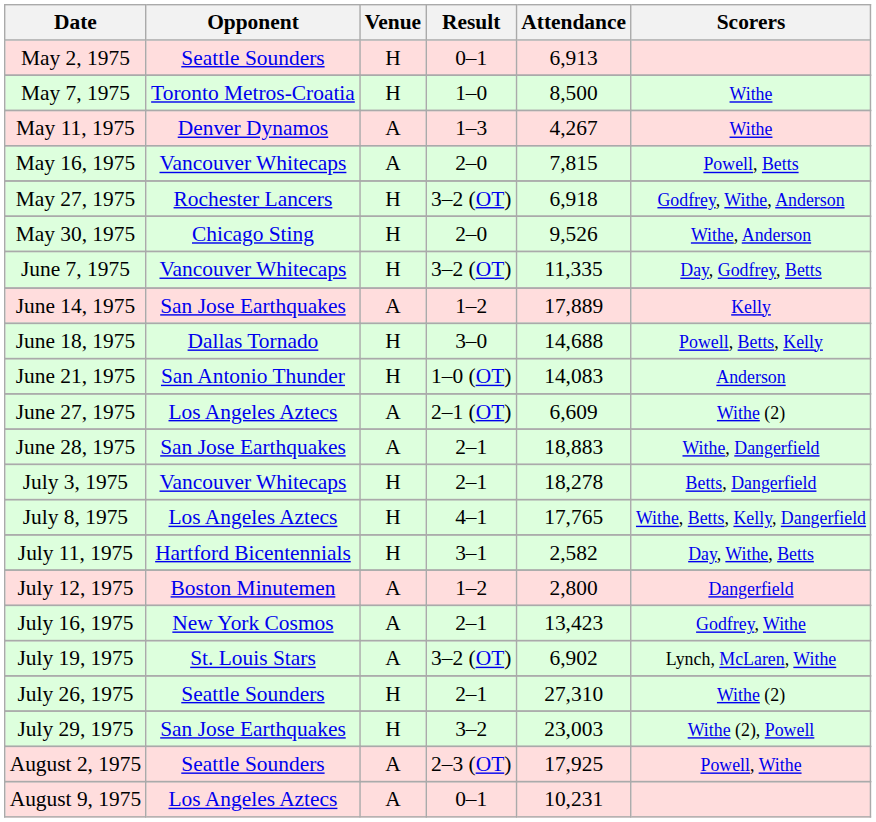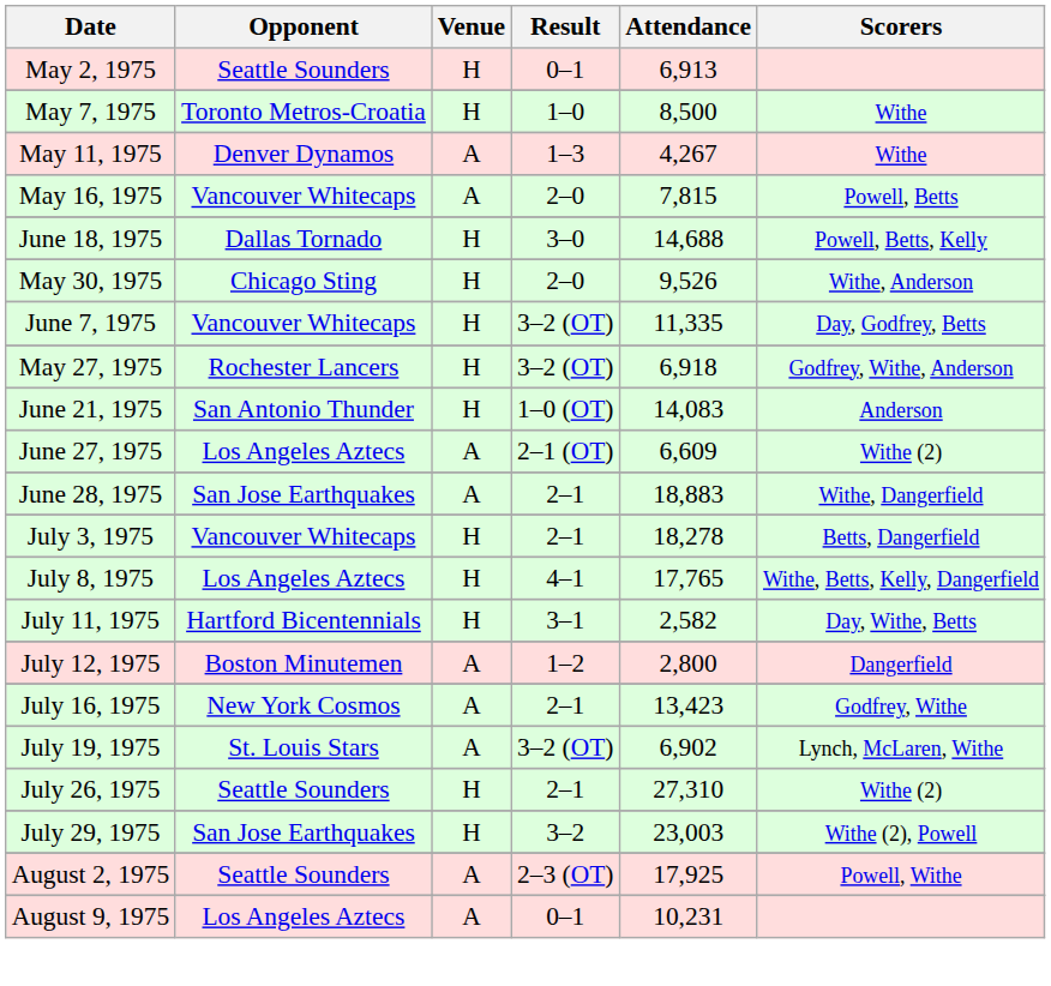 <table class="wikitable" style="font-size:95%; text-align:center">
 <tr>
 <th>Date</th>
 <th>Opponent</th>
 <th>Venue</th>
 <th>Result</th>
 <th>Attendance</th>
 <th>Scorers</th>
 </tr>
 <tr bgcolor="#ffdddd">
 <td>May 2, 1975</td>
 <td><a href='#'>Seattle Sounders</a></td>
 <td>H</td>
 <td>0–1</td>
 <td>6,913</td>
 <td></td>
 </tr>
 <tr>
 </tr>
 <tr bgcolor="#ddffdd">
 <td>May 7, 1975</td>
 <td><a href='#'>Toronto Metros-Croatia</a></td>
 <td>H</td>
 <td>1–0</td>
 <td>8,500</td>
 <td><small><a href='#'>Withe</a></small></td>
 </tr>
 <tr>
 </tr>
 <tr bgcolor="#ffdddd">
 <td>May 11, 1975</td>
 <td><a href='#'>Denver Dynamos</a></td>
 <td>A</td>
 <td>1–3</td>
 <td>4,267</td>
 <td><small><a href='#'>Withe</a></small></td>
 </tr>
 <tr>
 </tr>
 <tr bgcolor="#ddffdd">
 <td>May 16, 1975</td>
 <td><a href='#'>Vancouver Whitecaps</a></td>
 <td>A</td>
 <td>2–0</td>
 <td>7,815</td>
 <td><small><a href='#'>Powell</a>, <a href='#'>Betts</a></small></td>
 </tr>
 <tr>
 </tr>
 <tr bgcolor="#ddffdd">
-<td>May 27, 1975</td>
-<td><a href='#'>Rochester Lancers</a></td>
+<td>June 18, 1975</td>
+<td><a href='#'>Dallas Tornado</a></td>
 <td>H</td>
-<td>3–2 (<a href='#'>OT</a>)</td>
-<td>6,918</td>
-<td><small><a href='#'>Godfrey</a>, <a href='#'>Withe</a>, <a href='#'>Anderson</a></small></td>
+<td>3–0</td>
+<td>14,688</td>
+<td><small><a href='#'>Powell</a>, <a href='#'>Betts</a>, <a href='#'>Kelly</a></small></td>
 </tr>
 <tr>
 </tr>
 <tr bgcolor="#ddffdd">
 <td>May 30, 1975</td>
 <td><a href='#'>Chicago Sting</a></td>
 <td>H</td>
 <td>2–0</td>
 <td>9,526</td>
 <td><small><a href='#'>Withe</a>, <a href='#'>Anderson</a></small></td>
 </tr>
 <tr>
 </tr>
 <tr bgcolor="#ddffdd">
 <td>June 7, 1975</td>
 <td><a href='#'>Vancouver Whitecaps</a></td>
 <td>H</td>
 <td>3–2 (<a href='#'>OT</a>)</td>
 <td>11,335</td>
 <td><small><a href='#'>Day</a>, <a href='#'>Godfrey</a>, <a href='#'>Betts</a></small></td>
 </tr>
 <tr>
 </tr>
-<tr bgcolor="#ffdddd">
-<td>June 14, 1975</td>
-<td><a href='#'>San Jose Earthquakes</a></td>
-<td>A</td>
-<td>1–2</td>
-<td>17,889</td>
-<td><small><a href='#'>Kelly</a></small></td>
-</tr>
 <tr>
 </tr>
 <tr bgcolor="#ddffdd">
-<td>June 18, 1975</td>
-<td><a href='#'>Dallas Tornado</a></td>
+<td>May 27, 1975</td>
+<td><a href='#'>Rochester Lancers</a></td>
 <td>H</td>
-<td>3–0</td>
-<td>14,688</td>
-<td><small><a href='#'>Powell</a>, <a href='#'>Betts</a>, <a href='#'>Kelly</a></small></td>
+<td>3–2 (<a href='#'>OT</a>)</td>
+<td>6,918</td>
+<td><small><a href='#'>Godfrey</a>, <a href='#'>Withe</a>, <a href='#'>Anderson</a></small></td>
 </tr>
 <tr>
 </tr>
 <tr bgcolor="#ddffdd">
 <td>June 21, 1975</td>
 <td><a href='#'>San Antonio Thunder</a></td>
 <td>H</td>
 <td>1–0 (<a href='#'>OT</a>)</td>
 <td>14,083</td>
 <td><small><a href='#'>Anderson</a></small></td>
 </tr>
 <tr>
 </tr>
 <tr bgcolor="#ddffdd">
 <td>June 27, 1975</td>
 <td><a href='#'>Los Angeles Aztecs</a></td>
 <td>A</td>
 <td>2–1 (<a href='#'>OT</a>)</td>
 <td>6,609</td>
 <td><small><a href='#'>Withe</a> (2)</small></td>
 </tr>
 <tr>
 </tr>
 <tr bgcolor="#ddffdd">
 <td>June 28, 1975</td>
 <td><a href='#'>San Jose Earthquakes</a></td>
 <td>A</td>
 <td>2–1</td>
 <td>18,883</td>
 <td><small><a href='#'>Withe</a>, <a href='#'>Dangerfield</a></small></td>
 </tr>
 <tr>
 </tr>
 <tr bgcolor="#ddffdd">
 <td>July 3, 1975</td>
 <td><a href='#'>Vancouver Whitecaps</a></td>
 <td>H</td>
 <td>2–1</td>
 <td>18,278</td>
 <td><small><a href='#'>Betts</a>, <a href='#'>Dangerfield</a></small></td>
 </tr>
 <tr>
 </tr>
 <tr bgcolor="#ddffdd">
 <td>July 8, 1975</td>
 <td><a href='#'>Los Angeles Aztecs</a></td>
 <td>H</td>
 <td>4–1</td>
 <td>17,765</td>
 <td><small><a href='#'>Withe</a>, <a href='#'>Betts</a>, <a href='#'>Kelly</a>, <a href='#'>Dangerfield</a></small></td>
 </tr>
 <tr>
 </tr>
 <tr bgcolor="#ddffdd">
 <td>July 11, 1975</td>
 <td><a href='#'>Hartford Bicentennials</a></td>
 <td>H</td>
 <td>3–1</td>
 <td>2,582</td>
 <td><small><a href='#'>Day</a>, <a href='#'>Withe</a>, <a href='#'>Betts</a></small></td>
 </tr>
 <tr>
 </tr>
 <tr bgcolor="#ffdddd">
 <td>July 12, 1975</td>
 <td><a href='#'>Boston Minutemen</a></td>
 <td>A</td>
 <td>1–2</td>
 <td>2,800</td>
 <td><small><a href='#'>Dangerfield</a></small></td>
 </tr>
 <tr>
 </tr>
 <tr bgcolor="#ddffdd">
 <td>July 16, 1975</td>
 <td><a href='#'>New York Cosmos</a></td>
 <td>A</td>
 <td>2–1</td>
 <td>13,423</td>
 <td><small><a href='#'>Godfrey</a>, <a href='#'>Withe</a></small></td>
 </tr>
 <tr>
 </tr>
 <tr bgcolor="#ddffdd">
 <td>July 19, 1975</td>
 <td><a href='#'>St. Louis Stars</a></td>
 <td>A</td>
 <td>3–2 (<a href='#'>OT</a>)</td>
 <td>6,902</td>
 <td><small>Lynch, <a href='#'>McLaren</a>, <a href='#'>Withe</a></small></td>
 </tr>
 <tr>
 </tr>
 <tr bgcolor="#ddffdd">
 <td>July 26, 1975</td>
 <td><a href='#'>Seattle Sounders</a></td>
 <td>H</td>
 <td>2–1</td>
 <td>27,310</td>
 <td><small><a href='#'>Withe</a> (2)</small></td>
 </tr>
 <tr>
 </tr>
 <tr bgcolor="#ddffdd">
 <td>July 29, 1975</td>
 <td><a href='#'>San Jose Earthquakes</a></td>
 <td>H</td>
 <td>3–2</td>
 <td>23,003</td>
 <td><small><a href='#'>Withe</a> (2), <a href='#'>Powell</a></small></td>
 </tr>
 <tr>
 </tr>
 <tr bgcolor="#ffdddd">
 <td>August 2, 1975</td>
 <td><a href='#'>Seattle Sounders</a></td>
 <td>A</td>
 <td>2–3 (<a href='#'>OT</a>)</td>
 <td>17,925</td>
 <td><small><a href='#'>Powell</a>, <a href='#'>Withe</a></small></td>
 </tr>
 <tr>
 </tr>
 <tr bgcolor="#ffdddd">
 <td>August 9, 1975</td>
 <td><a href='#'>Los Angeles Aztecs</a></td>
 <td>A</td>
 <td>0–1</td>
 <td>10,231</td>
 <td></td>
 </tr>
 </table>
